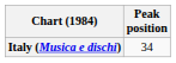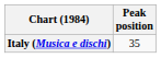 <table class="wikitable plainrowheaders" style="text-align:center">
 <tr>
 <th scope="col">Chart (1984)</th>
 <th scope="col">Peak<br>position</th>
 </tr>
 <tr>
 <th scope="row">Italy (<em><a href='#'>Musica e dischi</a></em>)</th>
-<td>34</td>
+<td>35</td>
 </tr>
 </table>
